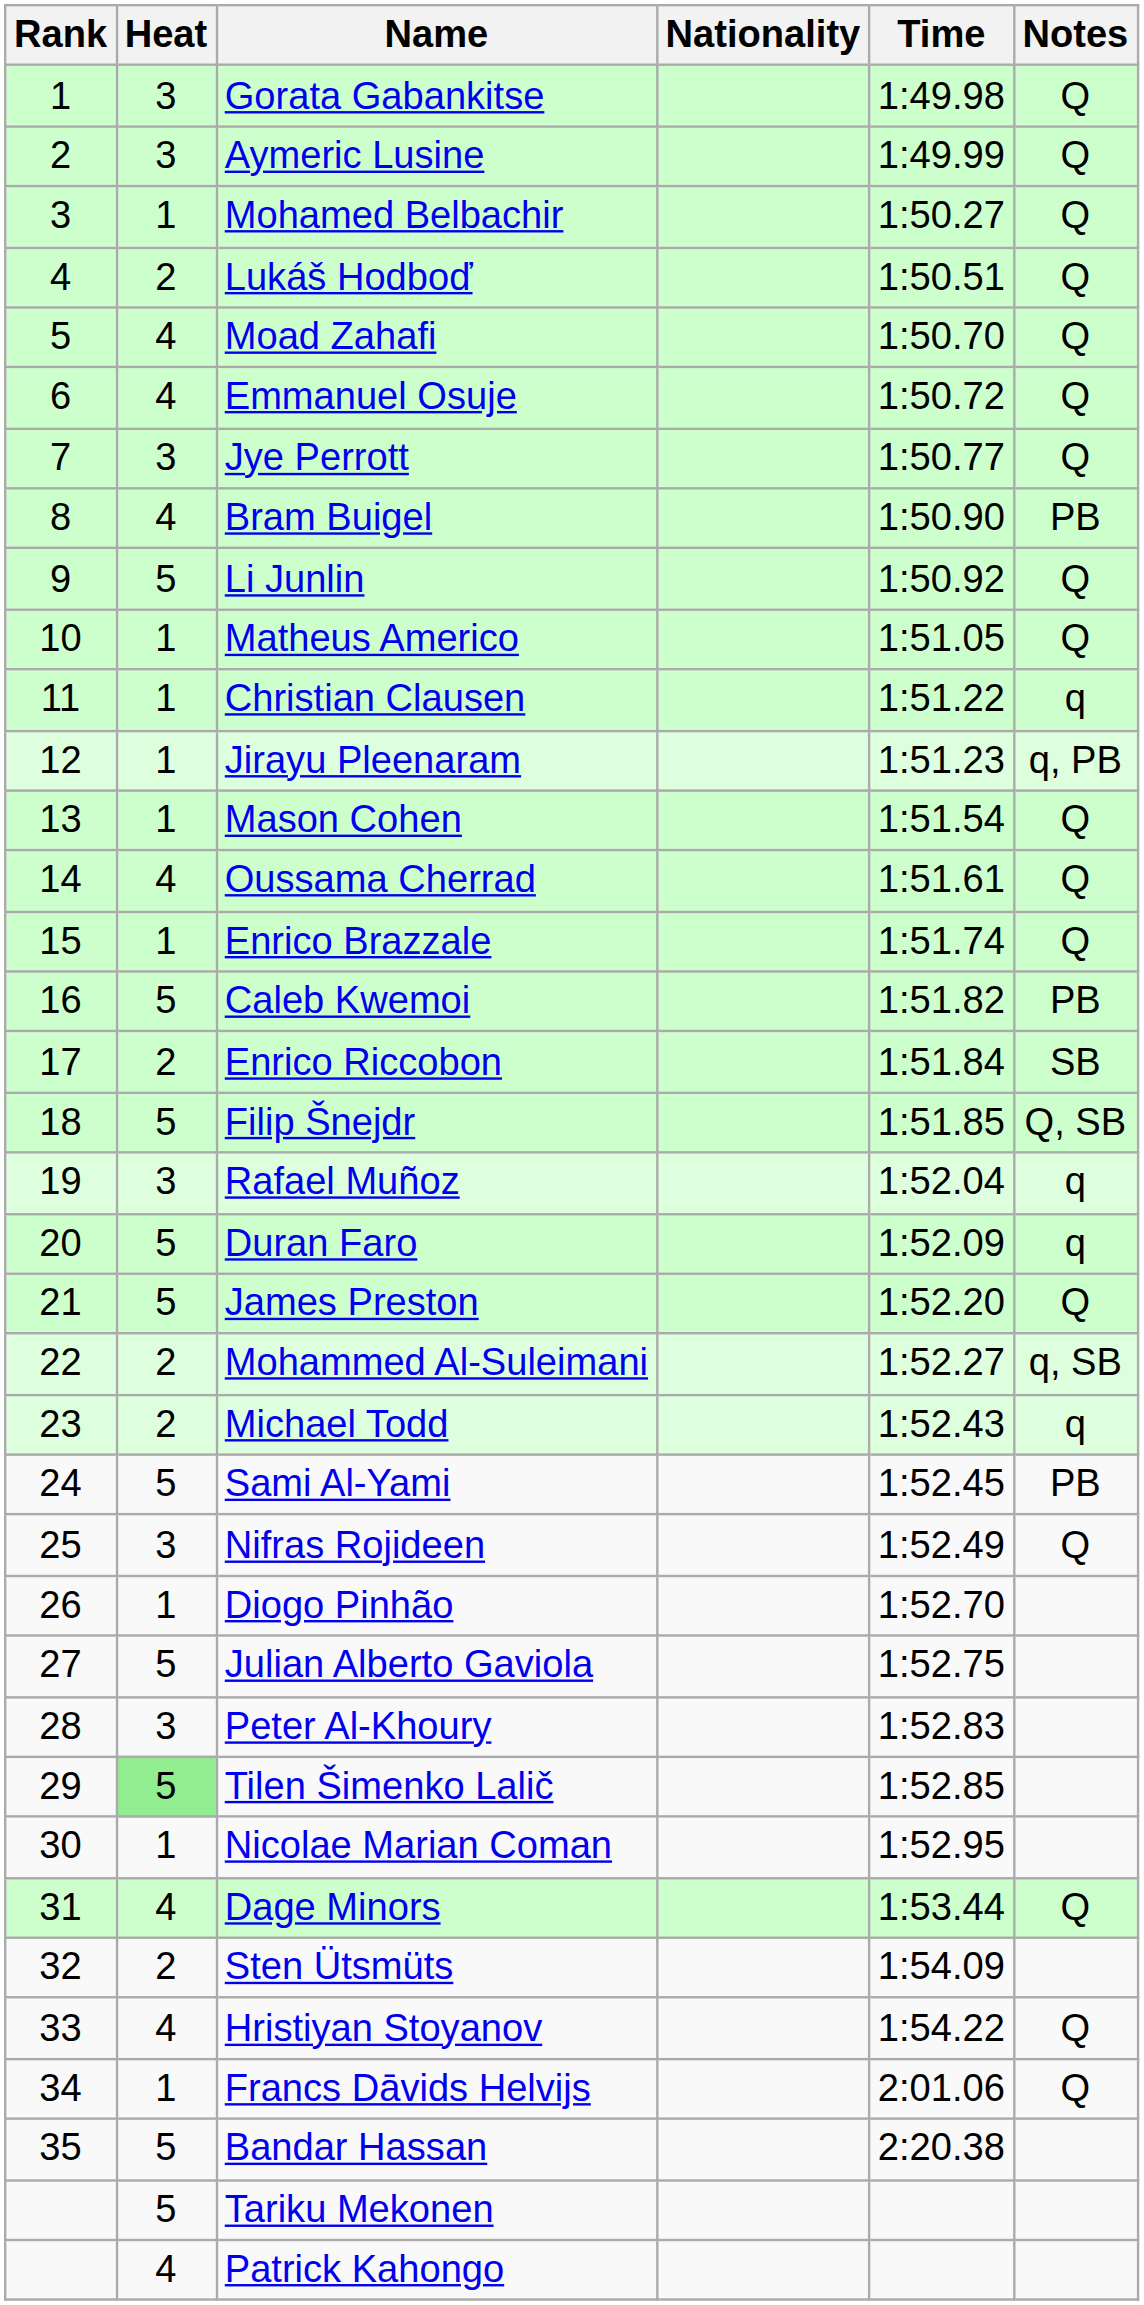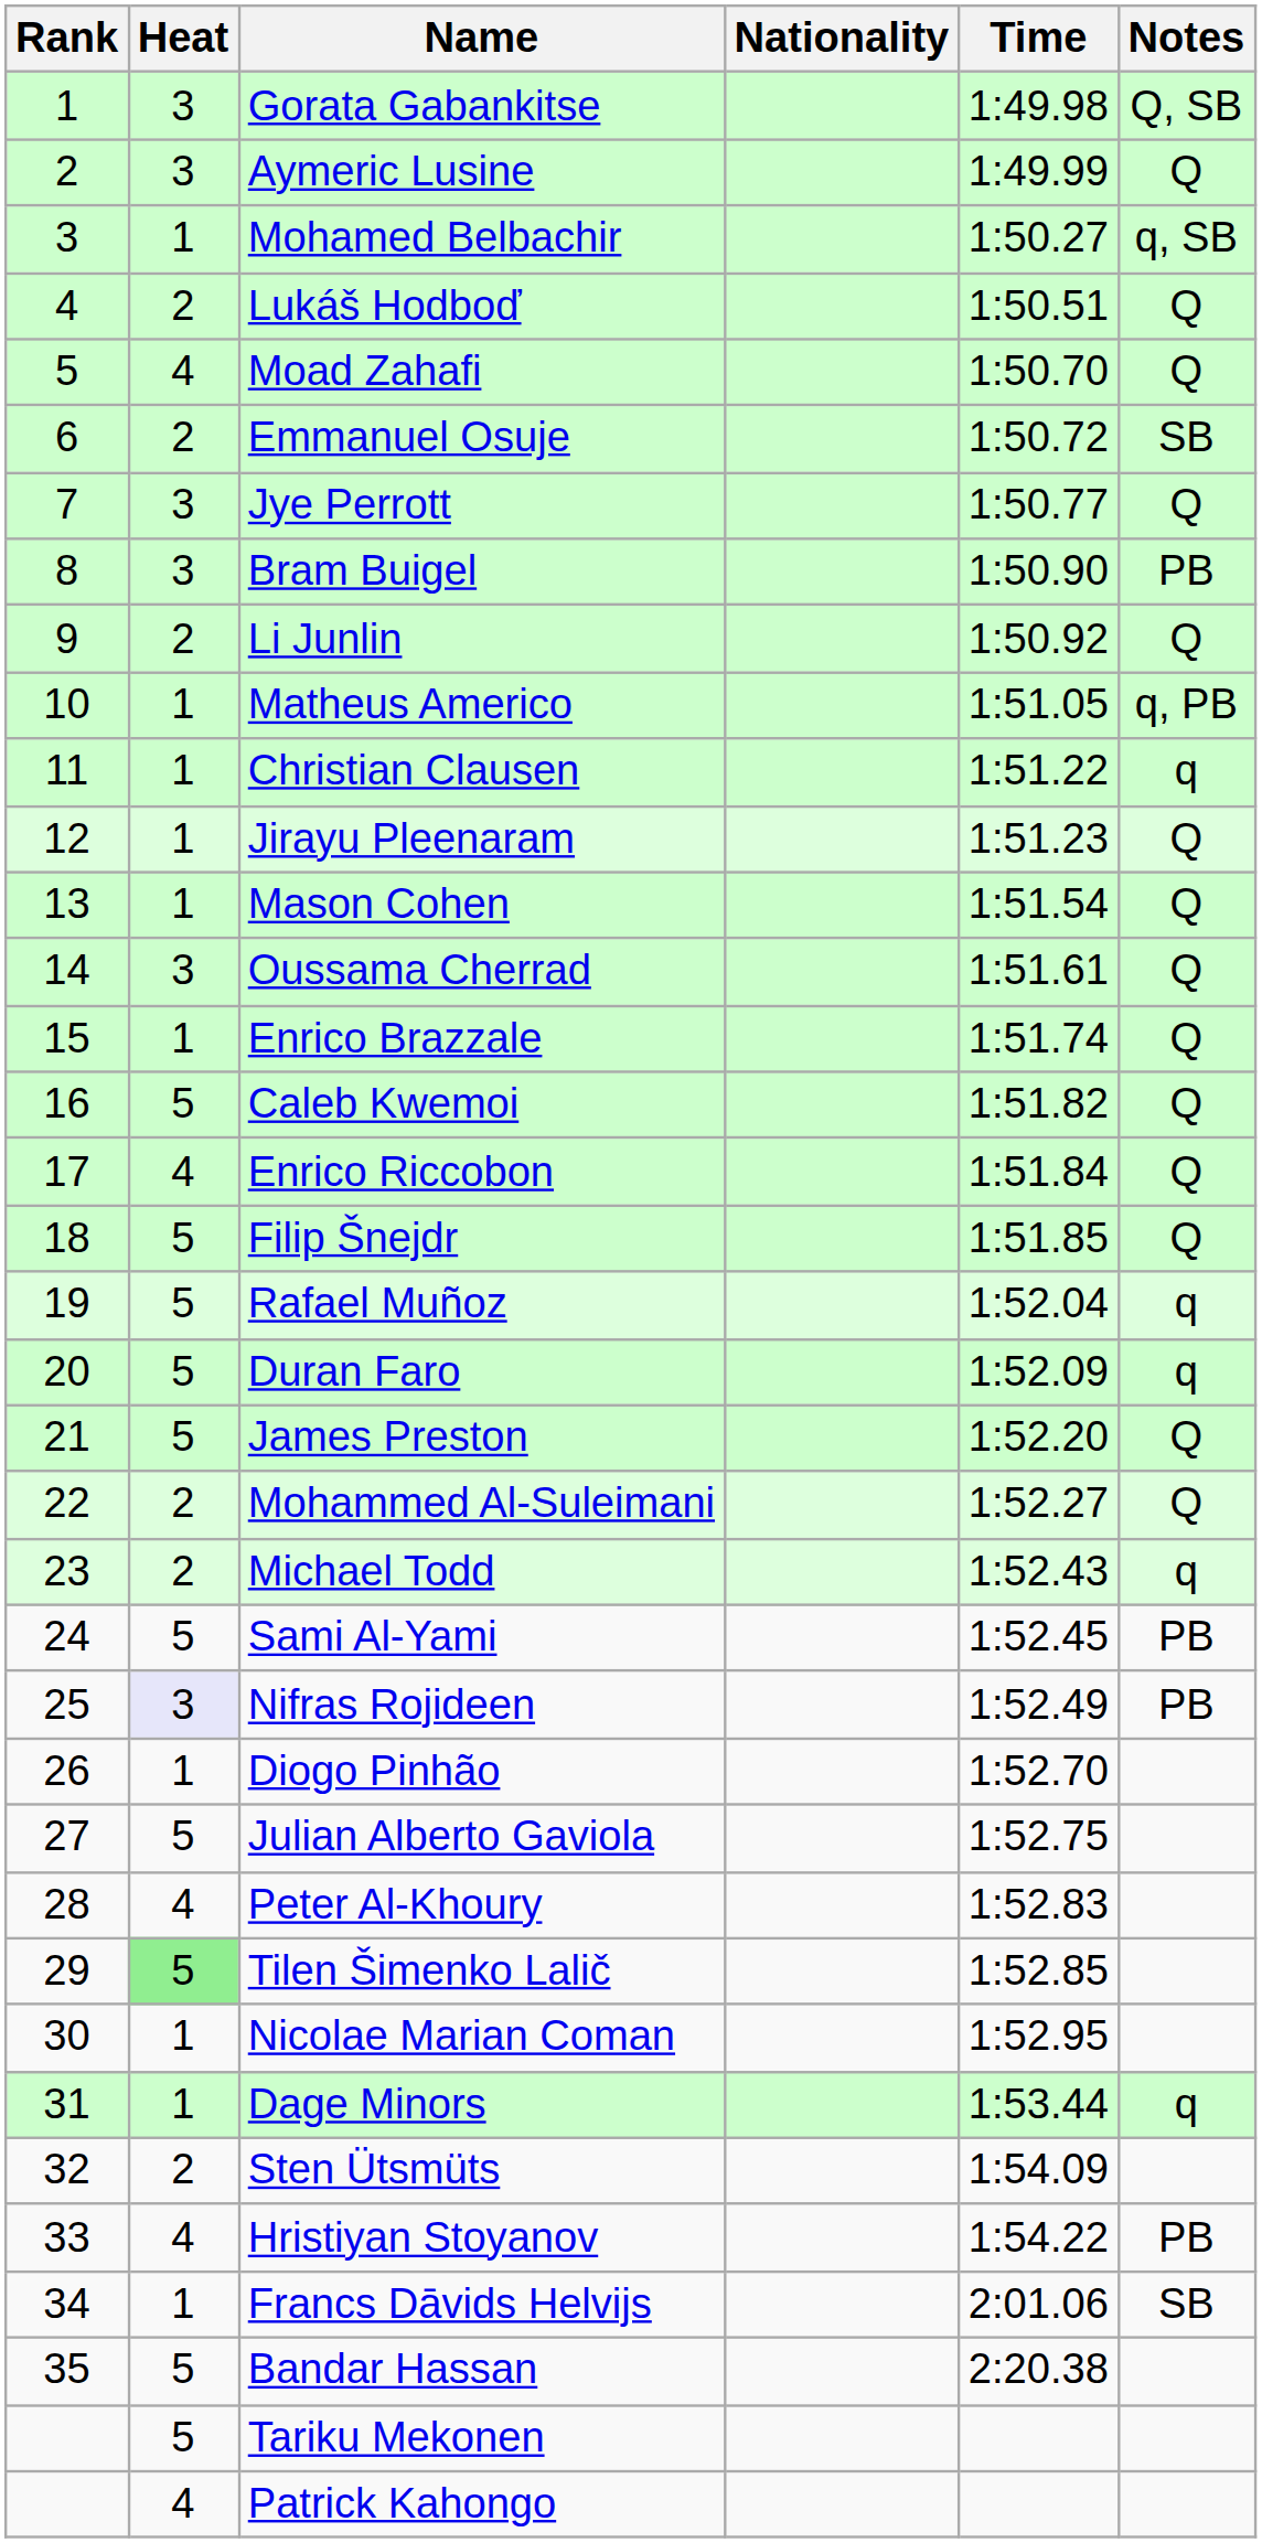 <table class="wikitable sortable" style="text-align:center">
 <tr>
 <th>Rank</th>
 <th>Heat</th>
 <th>Name</th>
 <th>Nationality</th>
 <th>Time</th>
 <th>Notes</th>
 </tr>
 <tr bgcolor=ccffcc>
 <td>1</td>
 <td>3</td>
 <td align=left><a href='#'>Gorata Gabankitse</a></td>
 <td align=left></td>
 <td>1:49.98</td>
-<td>Q</td>
+<td>Q, SB</td>
 </tr>
 <tr bgcolor=ccffcc>
 <td>2</td>
 <td>3</td>
 <td align=left><a href='#'>Aymeric Lusine</a></td>
 <td align=left></td>
 <td>1:49.99</td>
 <td>Q</td>
 </tr>
 <tr bgcolor=ccffcc>
 <td>3</td>
 <td>1</td>
 <td align=left><a href='#'>Mohamed Belbachir</a></td>
 <td align=left></td>
 <td>1:50.27</td>
-<td>Q</td>
+<td>q, SB</td>
 </tr>
 <tr bgcolor=ccffcc>
 <td>4</td>
 <td>2</td>
 <td align=left><a href='#'>Lukáš Hodboď</a></td>
 <td align=left></td>
 <td>1:50.51</td>
 <td>Q</td>
 </tr>
 <tr bgcolor=ccffcc>
 <td>5</td>
 <td>4</td>
 <td align=left><a href='#'>Moad Zahafi</a></td>
 <td align=left></td>
 <td>1:50.70</td>
 <td>Q</td>
 </tr>
 <tr bgcolor=ccffcc>
 <td>6</td>
-<td>4</td>
+<td>2</td>
 <td align=left><a href='#'>Emmanuel Osuje</a></td>
 <td align=left></td>
 <td>1:50.72</td>
-<td>Q</td>
+<td>SB</td>
 </tr>
 <tr bgcolor=ccffcc>
 <td>7</td>
 <td>3</td>
 <td align=left><a href='#'>Jye Perrott</a></td>
 <td align=left></td>
 <td>1:50.77</td>
 <td>Q</td>
 </tr>
 <tr bgcolor=ccffcc>
 <td>8</td>
-<td>4</td>
+<td>3</td>
 <td align=left><a href='#'>Bram Buigel</a></td>
 <td align=left></td>
 <td>1:50.90</td>
 <td>PB</td>
 </tr>
 <tr bgcolor=ccffcc>
 <td>9</td>
-<td>5</td>
+<td>2</td>
 <td align=left><a href='#'>Li Junlin</a></td>
 <td align=left></td>
 <td>1:50.92</td>
 <td>Q</td>
 </tr>
 <tr bgcolor=ccffcc>
 <td>10</td>
 <td>1</td>
 <td align=left><a href='#'>Matheus Americo</a></td>
 <td align=left></td>
 <td>1:51.05</td>
-<td>Q</td>
+<td>q, PB</td>
 </tr>
 <tr bgcolor=ccffcc>
 <td>11</td>
 <td>1</td>
 <td align=left><a href='#'>Christian Clausen</a></td>
 <td align=left></td>
 <td>1:51.22</td>
 <td>q</td>
 </tr>
 <tr bgcolor=ddffdd>
 <td>12</td>
 <td>1</td>
 <td align=left><a href='#'>Jirayu Pleenaram</a></td>
 <td align=left></td>
 <td>1:51.23</td>
-<td>q, PB</td>
+<td>Q</td>
 </tr>
 <tr bgcolor=ccffcc>
 <td>13</td>
 <td>1</td>
 <td align=left><a href='#'>Mason Cohen</a></td>
 <td align=left></td>
 <td>1:51.54</td>
 <td>Q</td>
 </tr>
 <tr bgcolor=ccffcc>
 <td>14</td>
-<td>4</td>
+<td>3</td>
 <td align=left><a href='#'>Oussama Cherrad</a></td>
 <td align=left></td>
 <td>1:51.61</td>
 <td>Q</td>
 </tr>
 <tr bgcolor=ccffcc>
 <td>15</td>
 <td>1</td>
 <td align=left><a href='#'>Enrico Brazzale</a></td>
 <td align=left></td>
 <td>1:51.74</td>
 <td>Q</td>
 </tr>
 <tr bgcolor=ccffcc>
 <td>16</td>
 <td>5</td>
 <td align=left><a href='#'>Caleb Kwemoi</a></td>
 <td align=left></td>
 <td>1:51.82</td>
-<td>PB</td>
+<td>Q</td>
 </tr>
 <tr bgcolor=ccffcc>
 <td>17</td>
-<td>2</td>
+<td>4</td>
 <td align=left><a href='#'>Enrico Riccobon</a></td>
 <td align=left></td>
 <td>1:51.84</td>
-<td>SB</td>
+<td>Q</td>
 </tr>
 <tr bgcolor=ccffcc>
 <td>18</td>
 <td>5</td>
 <td align=left><a href='#'>Filip Šnejdr</a></td>
 <td align=left></td>
 <td>1:51.85</td>
-<td>Q, SB</td>
+<td>Q</td>
 </tr>
 <tr bgcolor=ddffdd>
 <td>19</td>
-<td>3</td>
+<td>5</td>
 <td align=left><a href='#'>Rafael Muñoz</a></td>
 <td align=left></td>
 <td>1:52.04</td>
 <td>q</td>
 </tr>
 <tr bgcolor=ccffcc>
 <td>20</td>
 <td>5</td>
 <td align=left><a href='#'>Duran Faro</a></td>
 <td align=left></td>
 <td>1:52.09</td>
 <td>q</td>
 </tr>
 <tr bgcolor=ccffcc>
 <td>21</td>
 <td>5</td>
 <td align=left><a href='#'>James Preston</a></td>
 <td align=left></td>
 <td>1:52.20</td>
 <td>Q</td>
 </tr>
 <tr bgcolor=ddffdd>
 <td>22</td>
 <td>2</td>
 <td align=left><a href='#'>Mohammed Al-Suleimani</a></td>
 <td align=left></td>
 <td>1:52.27</td>
-<td>q, SB</td>
+<td>Q</td>
 </tr>
 <tr bgcolor=ddffdd>
 <td>23</td>
 <td>2</td>
 <td align=left><a href='#'>Michael Todd</a></td>
 <td align=left></td>
 <td>1:52.43</td>
 <td>q</td>
 </tr>
 <tr>
 <td>24</td>
 <td>5</td>
 <td align=left><a href='#'>Sami Al-Yami</a></td>
 <td align=left></td>
 <td>1:52.45</td>
 <td>PB</td>
 </tr>
 <tr>
 <td>25</td>
-<td>3</td>
+<td style="background: lavender;">3</td>
 <td align=left><a href='#'>Nifras Rojideen</a></td>
 <td align=left></td>
 <td>1:52.49</td>
-<td>Q</td>
+<td>PB</td>
 </tr>
 <tr>
 <td>26</td>
 <td>1</td>
 <td align=left><a href='#'>Diogo Pinhão</a></td>
 <td align=left></td>
 <td>1:52.70</td>
 <td></td>
 </tr>
 <tr>
 <td>27</td>
 <td>5</td>
 <td align=left><a href='#'>Julian Alberto Gaviola</a></td>
 <td align=left></td>
 <td>1:52.75</td>
 <td></td>
 </tr>
 <tr>
 <td>28</td>
-<td>3</td>
+<td>4</td>
 <td align=left><a href='#'>Peter Al-Khoury</a></td>
 <td align=left></td>
 <td>1:52.83</td>
 <td></td>
 </tr>
 <tr>
 <td>29</td>
 <td style="background: lightgreen;">5</td>
 <td align=left><a href='#'>Tilen Šimenko Lalič</a></td>
 <td align=left></td>
 <td>1:52.85</td>
 <td></td>
 </tr>
 <tr>
 <td>30</td>
 <td>1</td>
 <td align=left><a href='#'>Nicolae Marian Coman</a></td>
 <td align=left></td>
 <td>1:52.95</td>
 <td></td>
 </tr>
 <tr bgcolor=ccffcc>
 <td>31</td>
-<td>4</td>
+<td>1</td>
 <td align=left><a href='#'>Dage Minors</a></td>
 <td align=left></td>
 <td>1:53.44</td>
-<td>Q</td>
+<td>q</td>
 </tr>
 <tr>
 <td>32</td>
 <td>2</td>
 <td align=left><a href='#'>Sten Ütsmüts</a></td>
 <td align=left></td>
 <td>1:54.09</td>
 <td></td>
 </tr>
 <tr>
 <td>33</td>
 <td>4</td>
 <td align=left><a href='#'>Hristiyan Stoyanov</a></td>
 <td align=left></td>
 <td>1:54.22</td>
-<td>Q</td>
+<td>PB</td>
 </tr>
 <tr>
 <td>34</td>
 <td>1</td>
 <td align=left><a href='#'>Francs Dāvids Helvijs</a></td>
 <td align=left></td>
 <td>2:01.06</td>
-<td>Q</td>
+<td>SB</td>
 </tr>
 <tr>
 <td>35</td>
 <td>5</td>
 <td align=left><a href='#'>Bandar Hassan</a></td>
 <td align=left></td>
 <td>2:20.38</td>
 <td></td>
 </tr>
 <tr>
 <td></td>
 <td>5</td>
 <td align=left><a href='#'>Tariku Mekonen</a></td>
 <td align=left></td>
 <td></td>
 <td></td>
 </tr>
 <tr>
 <td></td>
 <td>4</td>
 <td align=left><a href='#'>Patrick Kahongo</a></td>
 <td align=left></td>
 <td></td>
 <td></td>
 </tr>
 </table>
